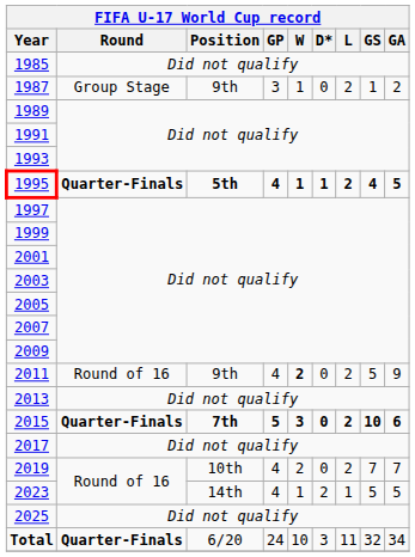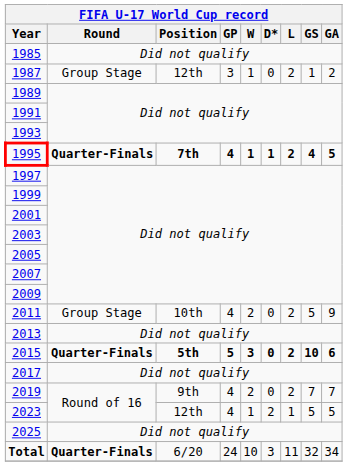 <table class="wikitable" style="text-align: center;">
 <tr>
 <th colspan=9><a href='#'>FIFA U-17 World Cup record</a></th>
 </tr>
 <tr>
 <th>Year</th>
 <th>Round</th>
 <th>Position</th>
 <th>GP</th>
 <th>W</th>
 <th>D*</th>
 <th>L</th>
 <th>GS</th>
 <th>GA</th>
 </tr>
 <tr>
 <td> <a href='#'>1985</a></td>
 <td colspan=8><em>Did not qualify</em></td>
 </tr>
 <tr>
 <td> <a href='#'>1987</a></td>
 <td>Group Stage</td>
-<td>9th</td>
+<td>12th</td>
 <td>3</td>
 <td>1</td>
 <td>0</td>
 <td>2</td>
 <td>1</td>
 <td>2</td>
 </tr>
 <tr>
 <td> <a href='#'>1989</a></td>
 <td colspan=8 rowspan=3><em>Did not qualify</em></td>
 </tr>
 <tr>
 <td> <a href='#'>1991</a></td>
 </tr>
 <tr>
 <td> <a href='#'>1993</a></td>
 </tr>
 <tr>
 <td style="border: 3px solid red"> <a href='#'>1995</a></td>
 <td><strong>Quarter-Finals</strong></td>
-<td><strong>5th</strong></td>
+<td><strong>7th</strong></td>
 <td><strong>4</strong></td>
 <td><strong>1</strong></td>
 <td><strong>1</strong></td>
 <td><strong>2</strong></td>
 <td><strong>4</strong></td>
 <td><strong>5</strong></td>
 </tr>
 <tr>
 <td> <a href='#'>1997</a></td>
 <td colspan=8 rowspan=7><em>Did not qualify</em></td>
 </tr>
 <tr>
 <td> <a href='#'>1999</a></td>
 </tr>
 <tr>
 <td> <a href='#'>2001</a></td>
 </tr>
 <tr>
 <td> <a href='#'>2003</a></td>
 </tr>
 <tr>
 <td> <a href='#'>2005</a></td>
 </tr>
 <tr>
 <td> <a href='#'>2007</a></td>
 </tr>
 <tr>
 <td> <a href='#'>2009</a></td>
 </tr>
 <tr>
 <td> <a href='#'>2011</a></td>
-<td>Round of 16</td>
-<td>9th</td>
+<td>Group Stage</td>
+<td>10th</td>
 <td>4</td>
-<td><strong>2</strong></td>
+<td>2</td>
 <td>0</td>
 <td>2</td>
 <td>5</td>
 <td>9</td>
 </tr>
 <tr>
 <td> <a href='#'>2013</a></td>
 <td colspan=8><em>Did not qualify</em></td>
 </tr>
 <tr>
 <td> <a href='#'>2015</a></td>
 <td><strong>Quarter-Finals</strong></td>
-<td><strong>7th</strong></td>
+<td><strong>5th</strong></td>
 <td><strong>5</strong></td>
 <td><strong>3</strong></td>
 <td><strong>0</strong></td>
 <td><strong>2</strong></td>
 <td><strong>10</strong></td>
 <td><strong>6</strong></td>
 </tr>
 <tr>
 <td> <a href='#'>2017</a></td>
 <td colspan=8><em>Did not qualify</em></td>
 </tr>
 <tr>
 <td> <a href='#'>2019</a></td>
 <td rowspan=2>Round of 16</td>
-<td>10th</td>
+<td>9th</td>
 <td>4</td>
 <td>2</td>
 <td>0</td>
 <td>2</td>
 <td>7</td>
 <td>7</td>
 </tr>
 <tr>
 <td> <a href='#'>2023</a></td>
-<td>14th</td>
+<td>12th</td>
 <td>4</td>
 <td>1</td>
 <td>2</td>
 <td>1</td>
 <td>5</td>
 <td>5</td>
 </tr>
 <tr>
 <td> <a href='#'>2025</a></td>
 <td colspan=8><em>Did not qualify</em></td>
 </tr>
 <tr>
 <td><strong>Total</strong></td>
 <td><strong>Quarter-Finals</strong></td>
 <td>6/20</td>
 <td>24</td>
 <td>10</td>
 <td>3</td>
 <td>11</td>
 <td>32</td>
 <td>34</td>
 </tr>
 <tr>
 </tr>
 </table>
